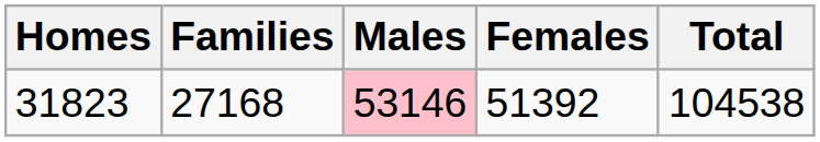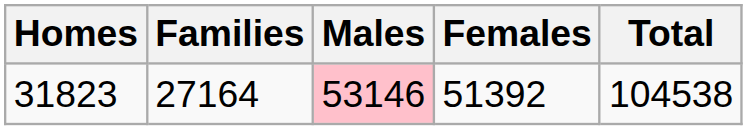 <table class="wikitable">
 <tr>
 <th>Homes</th>
 <th>Families</th>
 <th>Males</th>
 <th>Females</th>
 <th>Total</th>
 </tr>
 <tr>
 <td>31823</td>
-<td>27168</td>
+<td>27164</td>
 <td style="background: pink;">53146</td>
 <td>51392</td>
 <td>104538</td>
 </tr>
 </table>
